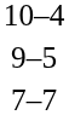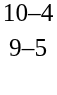 <table style="text-align:center">
 <tr>
 <th width=200></th>
 <th width=100></th>
 <th width=200></th>
 </tr>
 <tr>
 <td align=right><strong></strong></td>
 <td>10–4</td>
 <td align=left></td>
 </tr>
 <tr>
 <td align=right><strong></strong></td>
 <td>9–5</td>
 <td align=left></td>
 </tr>
-<tr>
-<td align=right><strong></strong></td>
-<td>7–7</td>
-<td align=left><strong></strong></td>
-</tr>
 </table>
